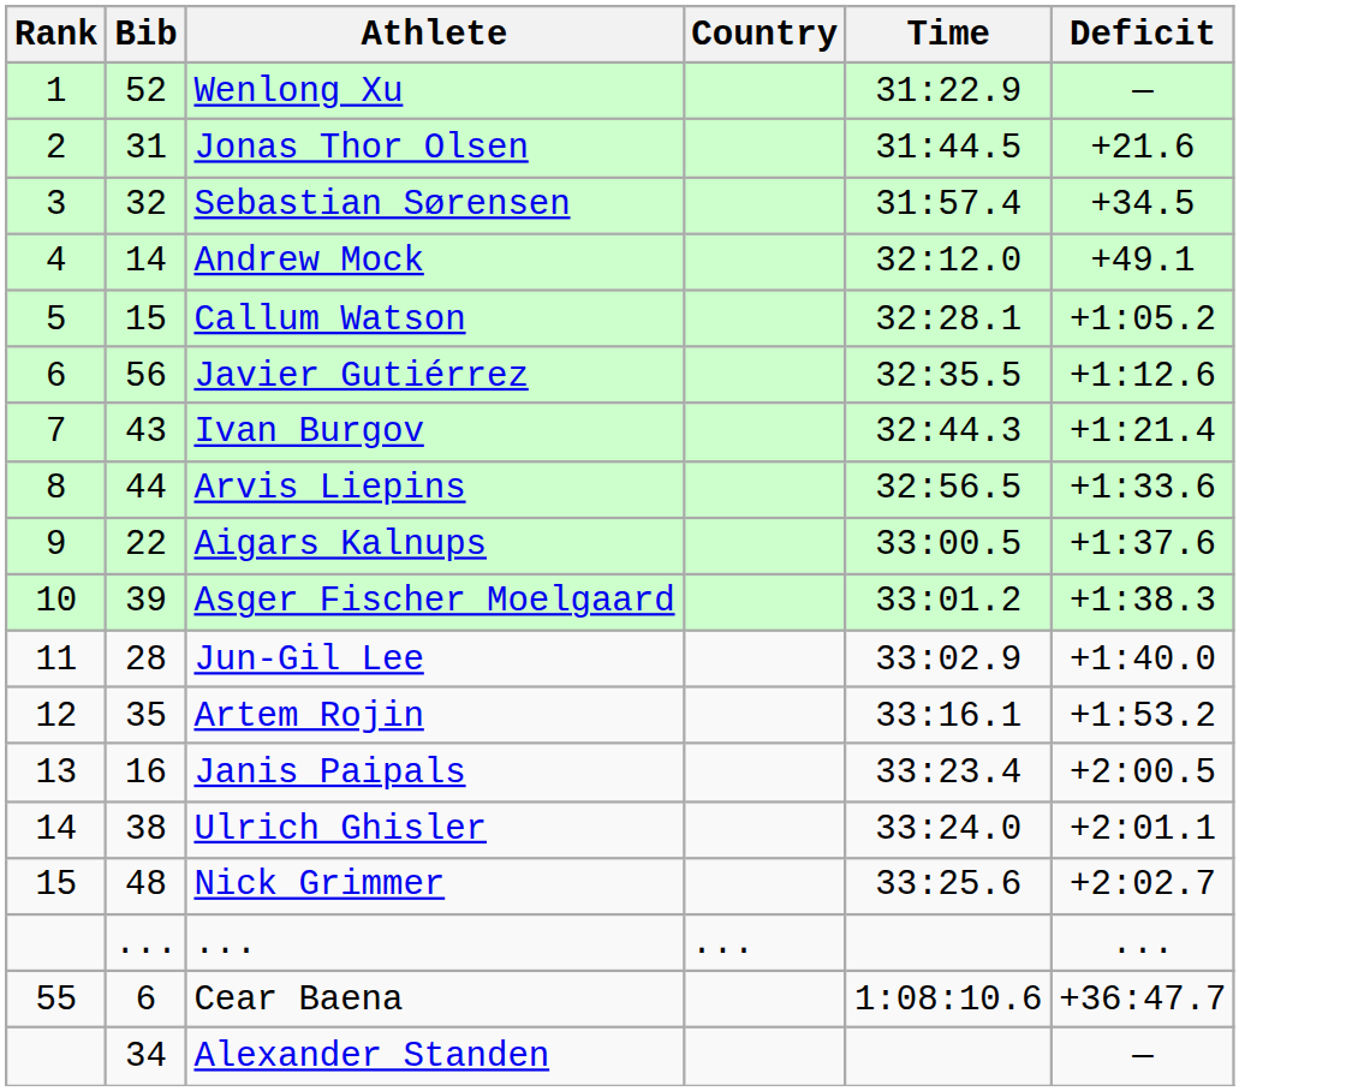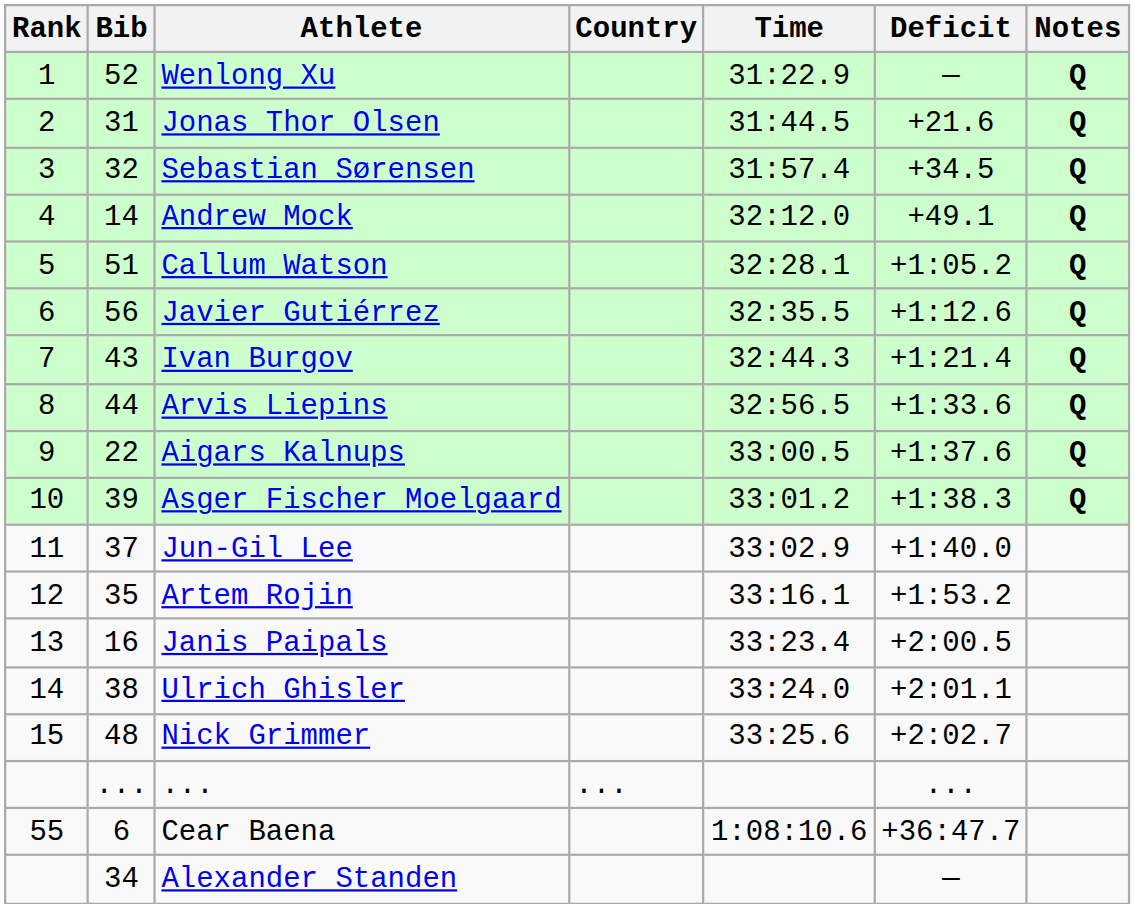 <table class="wikitable sortable" style="text-align:center">
 <tr>
 <th>Rank</th>
 <th>Bib</th>
 <th>Athlete</th>
 <th>Country</th>
 <th>Time</th>
 <th>Deficit</th>
+<th>Notes</th>
 </tr>
 <tr bgcolor="#ccffcc">
 <td>1</td>
 <td>52</td>
 <td align=left><a href='#'>Wenlong Xu</a></td>
 <td align=left></td>
 <td>31:22.9</td>
 <td>—</td>
+<td><strong>Q</strong></td>
 </tr>
 <tr bgcolor="#ccffcc">
 <td>2</td>
 <td>31</td>
 <td align=left><a href='#'>Jonas Thor Olsen</a></td>
 <td align=left></td>
 <td>31:44.5</td>
 <td>+21.6</td>
+<td><strong>Q</strong></td>
 </tr>
 <tr bgcolor="#ccffcc">
 <td>3</td>
 <td>32</td>
 <td align=left><a href='#'>Sebastian Sørensen</a></td>
 <td align=left></td>
 <td>31:57.4</td>
 <td>+34.5</td>
+<td><strong>Q</strong></td>
 </tr>
 <tr bgcolor="#ccffcc">
 <td>4</td>
 <td>14</td>
 <td align=left><a href='#'>Andrew Mock</a></td>
 <td align=left></td>
 <td>32:12.0</td>
 <td>+49.1</td>
+<td><strong>Q</strong></td>
 </tr>
 <tr bgcolor="#ccffcc">
 <td>5</td>
-<td>15</td>
+<td>51</td>
 <td align=left><a href='#'>Callum Watson</a></td>
 <td align=left></td>
 <td>32:28.1</td>
 <td>+1:05.2</td>
+<td><strong>Q</strong></td>
 </tr>
 <tr bgcolor="#ccffcc">
 <td>6</td>
 <td>56</td>
 <td align=left><a href='#'>Javier Gutiérrez</a></td>
 <td align=left></td>
 <td>32:35.5</td>
 <td>+1:12.6</td>
+<td><strong>Q</strong></td>
 </tr>
 <tr bgcolor="#ccffcc">
 <td>7</td>
 <td>43</td>
 <td align=left><a href='#'>Ivan Burgov</a></td>
 <td align=left></td>
 <td>32:44.3</td>
 <td>+1:21.4</td>
+<td><strong>Q</strong></td>
 </tr>
 <tr bgcolor="#ccffcc">
 <td>8</td>
 <td>44</td>
 <td align=left><a href='#'>Arvis Liepins</a></td>
 <td align=left></td>
 <td>32:56.5</td>
 <td>+1:33.6</td>
+<td><strong>Q</strong></td>
 </tr>
 <tr bgcolor="#ccffcc">
 <td>9</td>
 <td>22</td>
 <td align=left><a href='#'>Aigars Kalnups</a></td>
 <td align=left></td>
 <td>33:00.5</td>
 <td>+1:37.6</td>
+<td><strong>Q</strong></td>
 </tr>
 <tr bgcolor="#ccffcc">
 <td>10</td>
 <td>39</td>
 <td align=left><a href='#'>Asger Fischer Moelgaard</a></td>
 <td align=left></td>
 <td>33:01.2</td>
 <td>+1:38.3</td>
+<td><strong>Q</strong></td>
 </tr>
 <tr>
 <td>11</td>
-<td>28</td>
+<td>37</td>
 <td align=left><a href='#'>Jun-Gil Lee</a></td>
 <td align=left></td>
 <td>33:02.9</td>
 <td>+1:40.0</td>
+<td></td>
 </tr>
 <tr>
 <td>12</td>
 <td>35</td>
 <td align=left><a href='#'>Artem Rojin</a></td>
 <td align=left></td>
 <td>33:16.1</td>
 <td>+1:53.2</td>
+<td></td>
 </tr>
 <tr>
 <td>13</td>
 <td>16</td>
 <td align=left><a href='#'>Janis Paipals</a></td>
 <td align=left></td>
 <td>33:23.4</td>
 <td>+2:00.5</td>
+<td></td>
 </tr>
 <tr>
 <td>14</td>
 <td>38</td>
 <td align=left><a href='#'>Ulrich Ghisler</a></td>
 <td align=left></td>
 <td>33:24.0</td>
 <td>+2:01.1</td>
+<td></td>
 </tr>
 <tr>
 <td>15</td>
 <td>48</td>
 <td align=left><a href='#'>Nick Grimmer</a></td>
 <td align=left></td>
 <td>33:25.6</td>
 <td>+2:02.7</td>
+<td></td>
 </tr>
 <tr>
 <td></td>
 <td>...</td>
 <td align=left>...</td>
 <td align=left>...</td>
 <td></td>
 <td>...</td>
+<td></td>
 </tr>
 <tr>
 <td>55</td>
 <td>6</td>
 <td align=left>Cear Baena</td>
 <td align=left></td>
 <td>1:08:10.6</td>
 <td>+36:47.7</td>
+<td></td>
 </tr>
 <tr>
 <td></td>
 <td>34</td>
 <td align=left><a href='#'>Alexander Standen</a></td>
 <td align=left></td>
 <td></td>
 <td>—</td>
+<td></td>
 </tr>
 </table>
